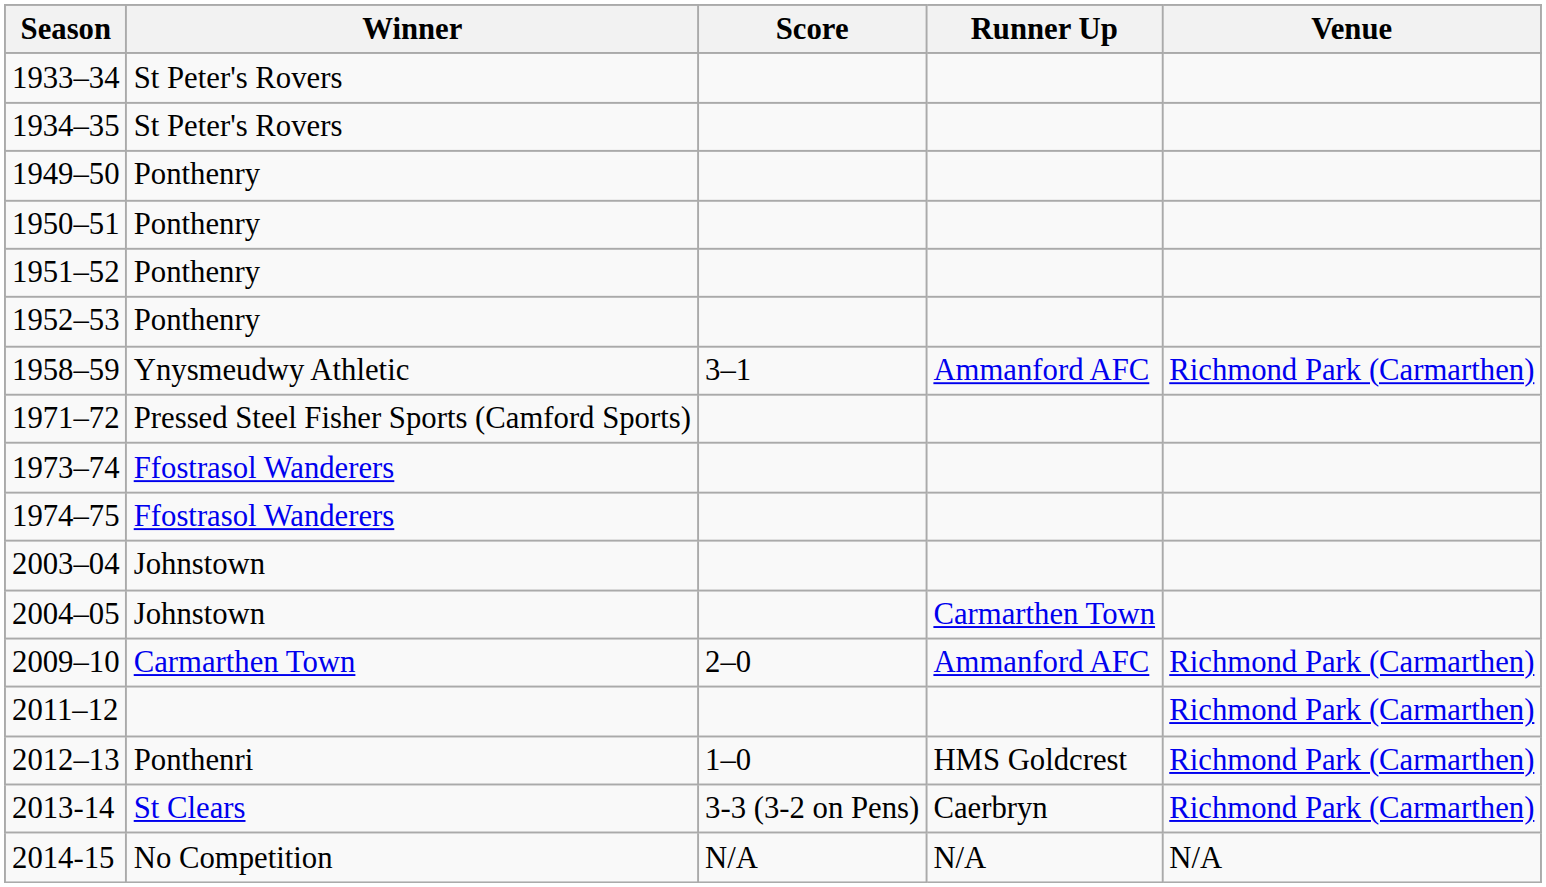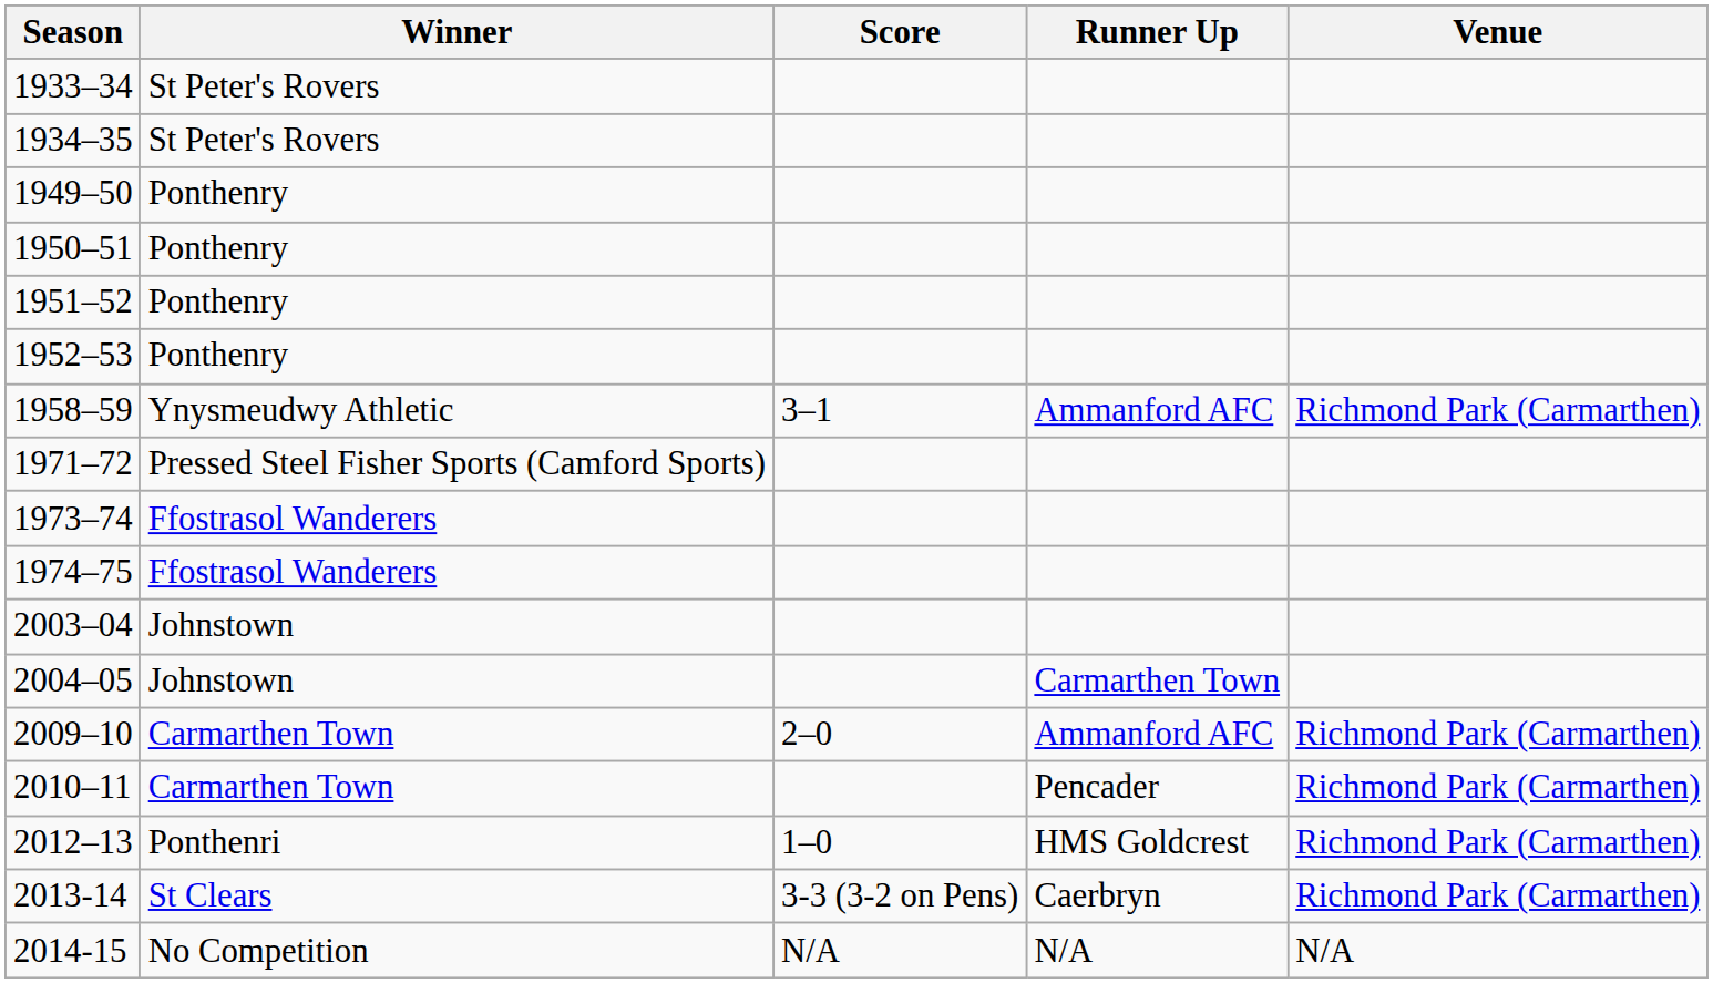 <table class="wikitable sortable">
 <tr>
 <th>Season</th>
 <th>Winner</th>
 <th>Score</th>
 <th>Runner Up</th>
 <th>Venue</th>
 </tr>
 <tr>
 <td>1933–34</td>
 <td>St Peter's Rovers</td>
 <td></td>
 <td></td>
 <td></td>
 </tr>
 <tr>
 <td>1934–35</td>
 <td>St Peter's Rovers</td>
 <td></td>
 <td></td>
 <td></td>
 </tr>
 <tr>
 <td>1949–50</td>
 <td>Ponthenry</td>
 <td></td>
 <td></td>
 <td></td>
 </tr>
 <tr>
 <td>1950–51</td>
 <td>Ponthenry</td>
 <td></td>
 <td></td>
 <td></td>
 </tr>
 <tr>
 <td>1951–52</td>
 <td>Ponthenry</td>
 <td></td>
 <td></td>
 <td></td>
 </tr>
 <tr>
 <td>1952–53</td>
 <td>Ponthenry</td>
 <td></td>
 <td></td>
 <td></td>
 </tr>
 <tr>
 <td>1958–59</td>
 <td>Ynysmeudwy Athletic</td>
 <td>3–1</td>
 <td><a href='#'>Ammanford AFC</a></td>
 <td><a href='#'>Richmond Park (Carmarthen)</a></td>
 </tr>
 <tr>
 <td>1971–72</td>
 <td>Pressed Steel Fisher Sports (Camford Sports)</td>
 <td></td>
 <td></td>
 <td></td>
 </tr>
 <tr>
 <td>1973–74</td>
 <td><a href='#'>Ffostrasol Wanderers</a></td>
 <td></td>
 <td></td>
 <td></td>
 </tr>
 <tr>
 <td>1974–75</td>
 <td><a href='#'>Ffostrasol Wanderers</a></td>
 <td></td>
 <td></td>
 <td></td>
 </tr>
 <tr>
 <td>2003–04</td>
 <td>Johnstown</td>
 <td></td>
 <td></td>
 <td></td>
 </tr>
 <tr>
 <td>2004–05</td>
 <td>Johnstown</td>
 <td></td>
 <td><a href='#'>Carmarthen Town</a></td>
 <td></td>
 </tr>
 <tr>
 <td>2009–10</td>
 <td><a href='#'>Carmarthen Town</a></td>
 <td>2–0</td>
 <td><a href='#'>Ammanford AFC</a></td>
 <td><a href='#'>Richmond Park (Carmarthen)</a></td>
 </tr>
 <tr>
-<td>2011–12</td>
+<td>2010–11</td>
+<td><a href='#'>Carmarthen Town</a></td>
 <td></td>
-<td></td>
-<td></td>
+<td>Pencader</td>
 <td><a href='#'>Richmond Park (Carmarthen)</a></td>
 </tr>
 <tr>
 <td>2012–13</td>
 <td>Ponthenri</td>
 <td>1–0</td>
 <td>HMS Goldcrest</td>
 <td><a href='#'>Richmond Park (Carmarthen)</a></td>
 </tr>
 <tr>
 <td>2013-14</td>
 <td><a href='#'>St Clears</a></td>
 <td>3-3 (3-2 on Pens)</td>
 <td>Caerbryn</td>
 <td><a href='#'>Richmond Park (Carmarthen)</a></td>
 </tr>
 <tr>
 <td>2014-15</td>
 <td>No Competition</td>
 <td>N/A</td>
 <td>N/A</td>
 <td>N/A</td>
 </tr>
 </table>
